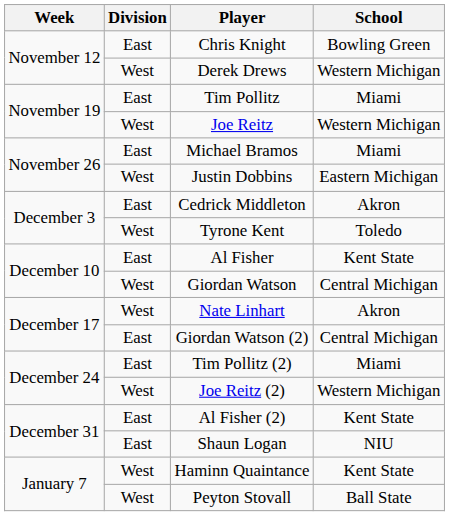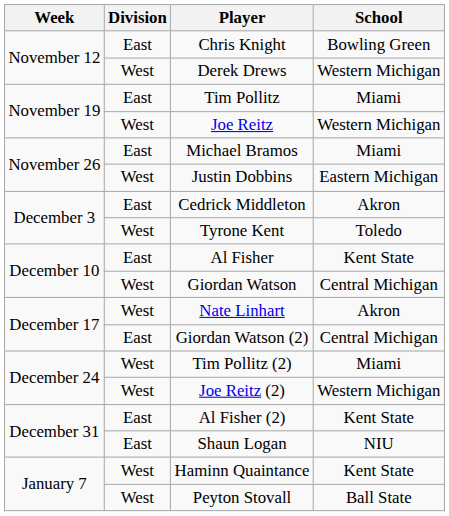 <table class="wikitable" style="text-align:center;">
 <tr>
 <th>Week</th>
 <th>Division</th>
 <th>Player</th>
 <th>School</th>
 </tr>
 <tr>
 <td rowspan=2>November 12</td>
 <td>East</td>
 <td>Chris Knight</td>
 <td>Bowling Green</td>
 </tr>
 <tr>
 <td>West</td>
 <td>Derek Drews</td>
 <td>Western Michigan</td>
 </tr>
 <tr>
 <td rowspan=2>November 19</td>
 <td>East</td>
 <td>Tim Pollitz</td>
 <td>Miami</td>
 </tr>
 <tr>
 <td>West</td>
 <td><a href='#'>Joe Reitz</a></td>
 <td>Western Michigan</td>
 </tr>
 <tr>
 <td rowspan=2>November 26</td>
 <td>East</td>
 <td>Michael Bramos</td>
 <td>Miami</td>
 </tr>
 <tr>
 <td>West</td>
 <td>Justin Dobbins</td>
 <td>Eastern Michigan</td>
 </tr>
 <tr>
 <td rowspan=2>December 3</td>
 <td>East</td>
 <td>Cedrick Middleton</td>
 <td>Akron</td>
 </tr>
 <tr>
 <td>West</td>
 <td>Tyrone Kent</td>
 <td>Toledo</td>
 </tr>
 <tr>
 <td rowspan=2>December 10</td>
 <td>East</td>
 <td>Al Fisher</td>
 <td>Kent State</td>
 </tr>
 <tr>
 <td>West</td>
 <td>Giordan Watson</td>
 <td>Central Michigan</td>
 </tr>
 <tr>
 <td rowspan=2>December 17</td>
 <td>West</td>
 <td><a href='#'>Nate Linhart</a></td>
 <td>Akron</td>
 </tr>
 <tr>
 <td>East</td>
 <td>Giordan Watson (2)</td>
 <td>Central Michigan</td>
 </tr>
 <tr>
 <td rowspan=2>December 24</td>
-<td>East</td>
+<td>West</td>
 <td>Tim Pollitz (2)</td>
 <td>Miami</td>
 </tr>
 <tr>
 <td>West</td>
 <td><a href='#'>Joe Reitz</a> (2)</td>
 <td>Western Michigan</td>
 </tr>
 <tr>
 <td rowspan=2>December 31</td>
 <td>East</td>
 <td>Al Fisher (2)</td>
 <td>Kent State</td>
 </tr>
 <tr>
 <td>East</td>
 <td>Shaun Logan</td>
 <td>NIU</td>
 </tr>
 <tr>
 <td rowspan=2>January 7</td>
 <td>West</td>
 <td>Haminn Quaintance</td>
 <td>Kent State</td>
 </tr>
 <tr>
 <td>West</td>
 <td>Peyton Stovall</td>
 <td>Ball State</td>
 </tr>
 </table>
